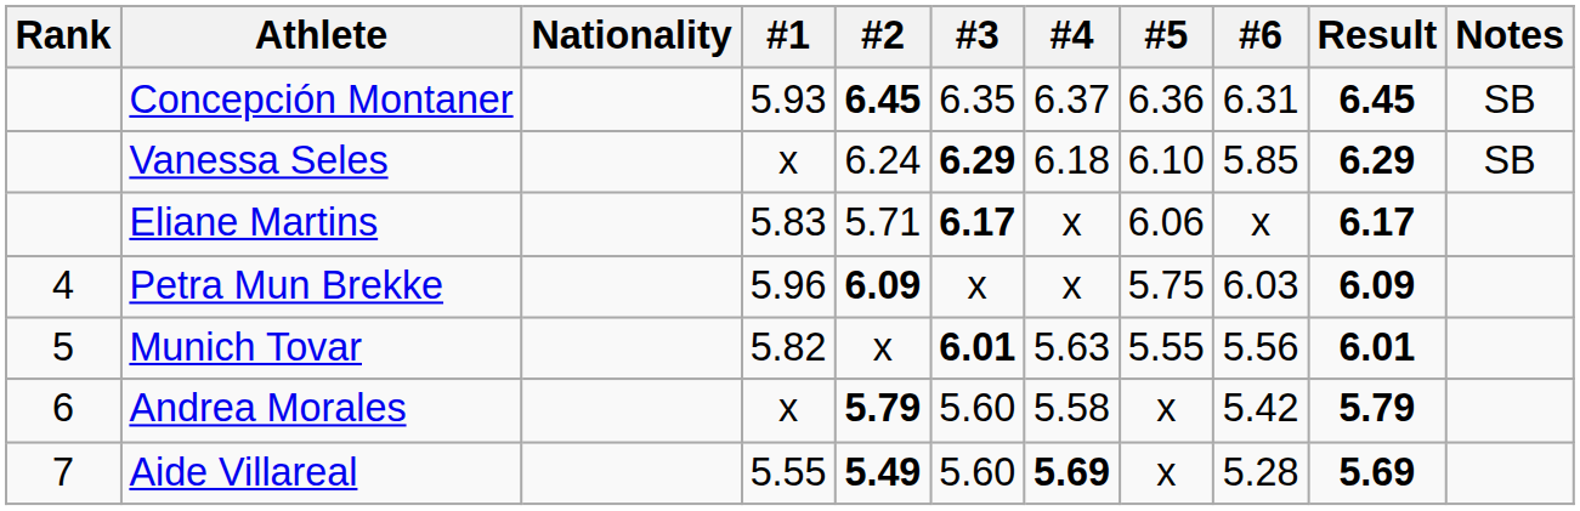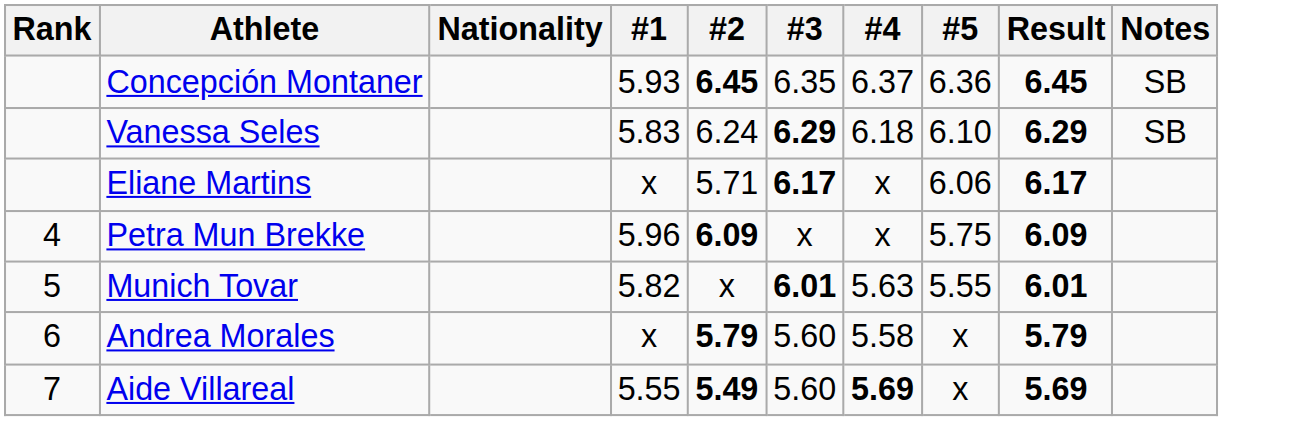 <table class="wikitable sortable" style="text-align:center">
 <tr>
 <th>Rank</th>
 <th>Athlete</th>
 <th>Nationality</th>
 <th>#1</th>
 <th>#2</th>
 <th>#3</th>
 <th>#4</th>
 <th>#5</th>
-<th>#6</th>
 <th>Result</th>
 <th>Notes</th>
 </tr>
 <tr>
 <td></td>
 <td align="left"><a href='#'>Concepción Montaner</a></td>
 <td align=left></td>
 <td>5.93</td>
 <td><strong>6.45</strong></td>
 <td>6.35</td>
 <td>6.37</td>
 <td>6.36</td>
-<td>6.31</td>
 <td><strong>6.45</strong></td>
 <td>SB</td>
 </tr>
 <tr>
 <td></td>
 <td align="left"><a href='#'>Vanessa Seles</a></td>
 <td align=left></td>
-<td>x</td>
+<td>5.83</td>
 <td>6.24</td>
 <td><strong>6.29</strong></td>
 <td>6.18</td>
 <td>6.10</td>
-<td>5.85</td>
 <td><strong>6.29</strong></td>
 <td>SB</td>
 </tr>
 <tr>
 <td></td>
 <td align="left"><a href='#'>Eliane Martins</a></td>
 <td align=left></td>
-<td>5.83</td>
+<td>x</td>
 <td>5.71</td>
 <td><strong>6.17</strong></td>
 <td>x</td>
 <td>6.06</td>
-<td>x</td>
 <td><strong>6.17</strong></td>
 <td></td>
 </tr>
 <tr>
 <td>4</td>
 <td align="left"><a href='#'>Petra Mun Brekke</a></td>
 <td align=left></td>
 <td>5.96</td>
 <td><strong>6.09</strong></td>
 <td>x</td>
 <td>x</td>
 <td>5.75</td>
-<td>6.03</td>
 <td><strong>6.09</strong></td>
 <td></td>
 </tr>
 <tr>
 <td>5</td>
 <td align="left"><a href='#'>Munich Tovar</a></td>
 <td align=left></td>
 <td>5.82</td>
 <td>x</td>
 <td><strong>6.01</strong></td>
 <td>5.63</td>
 <td>5.55</td>
-<td>5.56</td>
 <td><strong>6.01</strong></td>
 <td></td>
 </tr>
 <tr>
 <td>6</td>
 <td align="left"><a href='#'>Andrea Morales</a></td>
 <td align=left></td>
 <td>x</td>
 <td><strong>5.79</strong></td>
 <td>5.60</td>
 <td>5.58</td>
 <td>x</td>
-<td>5.42</td>
 <td><strong>5.79</strong></td>
 <td></td>
 </tr>
 <tr>
 <td>7</td>
 <td align="left"><a href='#'>Aide Villareal</a></td>
 <td align=left></td>
 <td>5.55</td>
 <td><strong>5.49</strong></td>
 <td>5.60</td>
 <td><strong>5.69</strong></td>
 <td>x</td>
-<td>5.28</td>
 <td><strong>5.69</strong></td>
 <td></td>
 </tr>
 </table>
